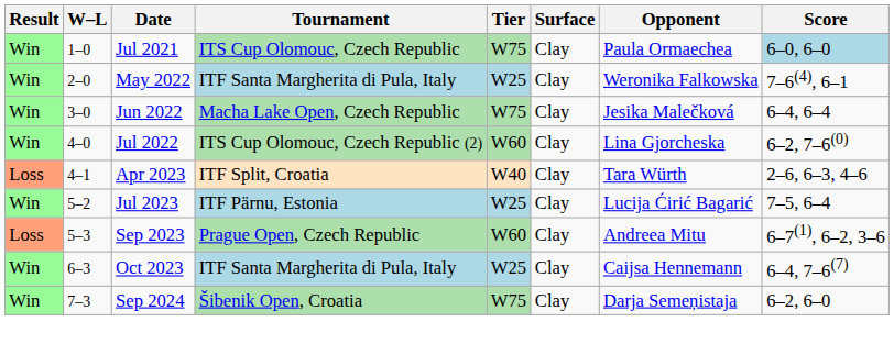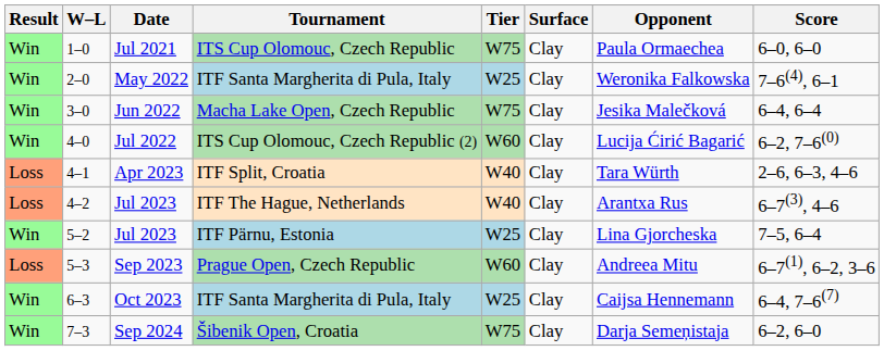 <table class="sortable wikitable">
 <tr>
 <th>Result</th>
 <th class=unsortable>W–L</th>
 <th>Date</th>
 <th>Tournament</th>
 <th>Tier</th>
 <th>Surface</th>
 <th>Opponent</th>
 <th class=unsortable>Score</th>
 </tr>
 <tr>
 <td style=background:#98fb98;>Win</td>
 <td><small>1–0</small></td>
 <td><a href='#'>Jul 2021</a></td>
 <td style=background:#addfad;><a href='#'>ITS Cup Olomouc</a>, Czech Republic</td>
 <td style="background:#addfad">W75</td>
 <td>Clay</td>
 <td> <a href='#'>Paula Ormaechea</a></td>
-<td style="background: lightblue;">6–0, 6–0</td>
+<td>6–0, 6–0</td>
 </tr>
 <tr>
 <td style=background:#98fb98;>Win</td>
 <td><small>2–0</small></td>
 <td><a href='#'>May 2022</a></td>
 <td style=background:lightblue;>ITF Santa Margherita di Pula, Italy</td>
 <td style=background:lightblue;>W25</td>
 <td>Clay</td>
 <td> <a href='#'>Weronika Falkowska</a></td>
 <td>7–6<sup>(4)</sup>, 6–1</td>
 </tr>
 <tr>
 <td style=background:#98fb98;>Win</td>
 <td><small>3–0</small></td>
 <td><a href='#'>Jun 2022</a></td>
 <td style=background:#addfad;><a href='#'>Macha Lake Open</a>, Czech Republic</td>
 <td style="background:#addfad">W75</td>
 <td>Clay</td>
 <td> <a href='#'>Jesika Malečková</a></td>
 <td>6–4, 6–4</td>
 </tr>
 <tr>
 <td style=background:#98fb98;>Win</td>
 <td><small>4–0</small></td>
 <td><a href='#'>Jul 2022</a></td>
 <td style=background:#addfad;>ITS Cup Olomouc, Czech Republic <small>(2)</small></td>
 <td style=background:#addfad;>W60</td>
 <td>Clay</td>
-<td> <a href='#'>Lina Gjorcheska</a></td>
+<td> <a href='#'>Lucija Ćirić Bagarić</a></td>
 <td>6–2, 7–6<sup>(0)</sup></td>
 </tr>
 <tr>
 <td style=background:#ffa07a>Loss</td>
 <td><small>4–1</small></td>
 <td><a href='#'>Apr 2023</a></td>
 <td style=background:#ffe4c4>ITF Split, Croatia</td>
 <td style=background:#ffe4c4>W40</td>
 <td>Clay</td>
 <td> <a href='#'>Tara Würth</a></td>
 <td>2–6, 6–3, 4–6</td>
 </tr>
 <tr>
+<td style=background:#ffa07a>Loss</td>
+<td><small>4–2</small></td>
+<td><a href='#'>Jul 2023</a></td>
+<td style=background:#ffe4c4>ITF The Hague, Netherlands</td>
+<td style=background:#ffe4c4>W40</td>
+<td>Clay</td>
+<td> <a href='#'>Arantxa Rus</a></td>
+<td>6–7<sup>(3)</sup>, 4–6</td>
+</tr>
+<tr>
 <td style=background:#98fb98;>Win</td>
 <td><small>5–2</small></td>
 <td><a href='#'>Jul 2023</a></td>
 <td style=background:lightblue;>ITF Pärnu, Estonia</td>
 <td style=background:lightblue;>W25</td>
 <td>Clay</td>
-<td> <a href='#'>Lucija Ćirić Bagarić</a></td>
+<td> <a href='#'>Lina Gjorcheska</a></td>
 <td>7–5, 6–4</td>
 </tr>
 <tr>
 <td style=background:#ffa07a;>Loss</td>
 <td><small>5–3</small></td>
 <td><a href='#'>Sep 2023</a></td>
 <td style=background:#addfad;><a href='#'>Prague Open</a>, Czech Republic</td>
 <td style=background:#addfad;>W60</td>
 <td>Clay</td>
 <td> <a href='#'>Andreea Mitu</a></td>
 <td>6–7<sup>(1)</sup>, 6–2, 3–6</td>
 </tr>
 <tr>
 <td style=background:#98fb98;>Win</td>
 <td><small>6–3</small></td>
 <td><a href='#'>Oct 2023</a></td>
 <td style=background:lightblue;>ITF Santa Margherita di Pula, Italy</td>
 <td style=background:lightblue;>W25</td>
 <td>Clay</td>
 <td> <a href='#'>Caijsa Hennemann</a></td>
 <td>6–4, 7–6<sup>(7)</sup></td>
 </tr>
 <tr>
 <td style=background:#98fb98;>Win</td>
 <td><small>7–3</small></td>
 <td><a href='#'>Sep 2024</a></td>
 <td style="background:#addfad"><a href='#'>Šibenik Open</a>, Croatia</td>
 <td style="background:#addfad">W75</td>
 <td>Clay</td>
 <td> <a href='#'>Darja Semeņistaja</a></td>
 <td>6–2, 6–0</td>
 </tr>
 </table>
